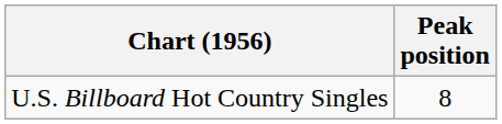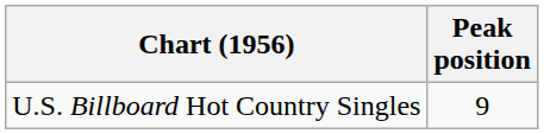 <table class="wikitable sortable">
 <tr>
 <th align="left">Chart (1956)</th>
 <th align="center">Peak<br>position</th>
 </tr>
 <tr>
 <td align="left">U.S. <em>Billboard</em> Hot Country Singles</td>
-<td align="center">8</td>
+<td align="center">9</td>
 </tr>
 </table>
